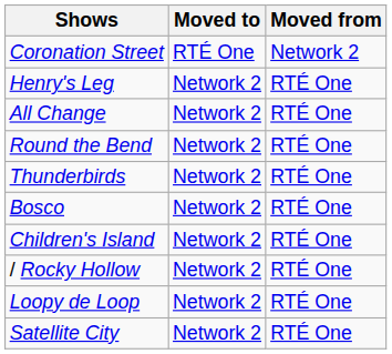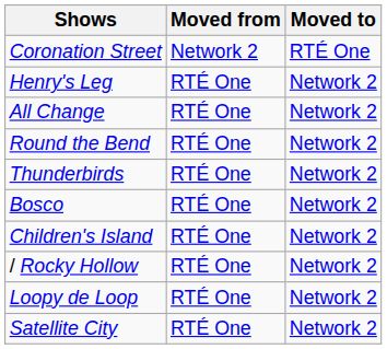 <table class="wikitable">
 <tr>
 <th>Shows</th>
+<th>Moved from</th>
 <th>Moved to</th>
-<th>Moved from</th>
 </tr>
 <tr>
 <td><em><a href='#'>Coronation Street</a></em></td>
+<td><a href='#'>Network 2</a></td>
+<td><a href='#'>RTÉ One</a></td>
+</tr>
+<tr>
+<td><em><a href='#'>Henry's Leg</a></em></td>
 <td><a href='#'>RTÉ One</a></td>
 <td><a href='#'>Network 2</a></td>
 </tr>
 <tr>
-<td><em><a href='#'>Henry's Leg</a></em></td>
+<td><em><a href='#'>All Change</a></em></td>
+<td><a href='#'>RTÉ One</a></td>
 <td><a href='#'>Network 2</a></td>
-<td><a href='#'>RTÉ One</a></td>
-</tr>
-<tr>
-<td><em><a href='#'>All Change</a></em></td>
-<td><a href='#'>Network 2</a></td>
-<td><a href='#'>RTÉ One</a></td>
 </tr>
 <tr>
 <td><em><a href='#'>Round the Bend</a></em></td>
+<td><a href='#'>RTÉ One</a></td>
 <td><a href='#'>Network 2</a></td>
-<td><a href='#'>RTÉ One</a></td>
 </tr>
 <tr>
 <td><em><a href='#'>Thunderbirds</a></em></td>
+<td><a href='#'>RTÉ One</a></td>
 <td><a href='#'>Network 2</a></td>
-<td><a href='#'>RTÉ One</a></td>
 </tr>
 <tr>
 <td><em><a href='#'>Bosco</a></em></td>
+<td><a href='#'>RTÉ One</a></td>
 <td><a href='#'>Network 2</a></td>
-<td><a href='#'>RTÉ One</a></td>
 </tr>
 <tr>
 <td><em><a href='#'>Children's Island</a></em></td>
+<td><a href='#'>RTÉ One</a></td>
 <td><a href='#'>Network 2</a></td>
-<td><a href='#'>RTÉ One</a></td>
 </tr>
 <tr>
 <td>/ <em><a href='#'>Rocky Hollow</a></em></td>
+<td><a href='#'>RTÉ One</a></td>
 <td><a href='#'>Network 2</a></td>
-<td><a href='#'>RTÉ One</a></td>
 </tr>
 <tr>
 <td><em><a href='#'>Loopy de Loop</a></em></td>
+<td><a href='#'>RTÉ One</a></td>
 <td><a href='#'>Network 2</a></td>
-<td><a href='#'>RTÉ One</a></td>
 </tr>
 <tr>
 <td><em><a href='#'>Satellite City</a></em></td>
+<td><a href='#'>RTÉ One</a></td>
 <td><a href='#'>Network 2</a></td>
-<td><a href='#'>RTÉ One</a></td>
 </tr>
 </table>
